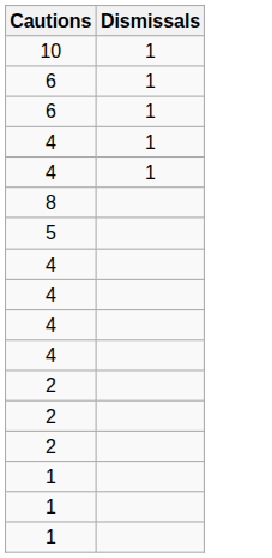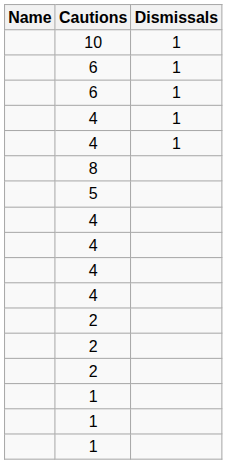 <table class="wikitable sortable" style="text-align:center; font-size:95%">
 <tr>
+<th>Name</th>
 <th>Cautions</th>
 <th>Dismissals</th>
 </tr>
 <tr>
+<td></td>
 <td> 10</td>
 <td> 1</td>
 </tr>
 <tr>
+<td></td>
 <td> 6</td>
 <td> 1</td>
 </tr>
 <tr>
+<td></td>
 <td> 6</td>
 <td> 1</td>
 </tr>
 <tr>
+<td></td>
 <td> 4</td>
 <td> 1</td>
 </tr>
 <tr>
+<td></td>
 <td> 4</td>
 <td> 1</td>
 </tr>
 <tr>
+<td></td>
 <td> 8</td>
 <td></td>
 </tr>
 <tr>
+<td></td>
 <td> 5</td>
 <td></td>
 </tr>
 <tr>
+<td></td>
 <td> 4</td>
 <td></td>
 </tr>
 <tr>
+<td></td>
 <td> 4</td>
 <td></td>
 </tr>
 <tr>
+<td></td>
 <td> 4</td>
 <td></td>
 </tr>
 <tr>
+<td></td>
 <td> 4</td>
 <td></td>
 </tr>
 <tr>
+<td></td>
 <td> 2</td>
 <td></td>
 </tr>
 <tr>
+<td></td>
 <td> 2</td>
 <td></td>
 </tr>
 <tr>
+<td></td>
 <td> 2</td>
 <td></td>
 </tr>
 <tr>
+<td></td>
 <td> 1</td>
 <td></td>
 </tr>
 <tr>
+<td></td>
 <td> 1</td>
 <td></td>
 </tr>
 <tr>
+<td></td>
 <td> 1</td>
 <td></td>
 </tr>
 </table>
